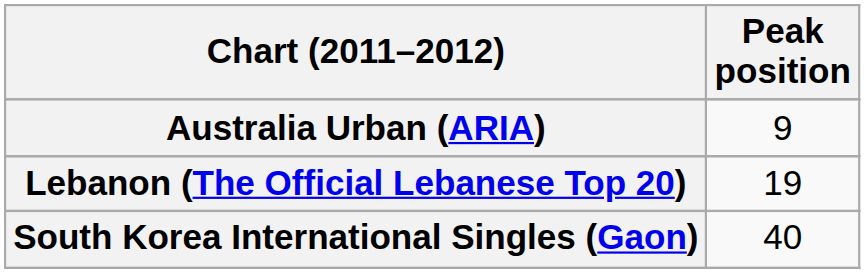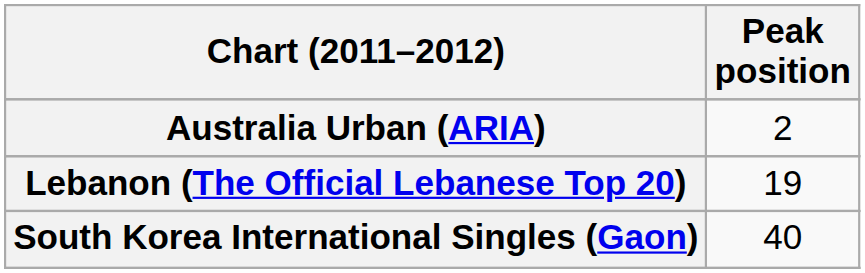 <table class="wikitable plainrowheaders sortable" style="text-align:center;">
 <tr>
 <th scope="col">Chart (2011–2012)</th>
 <th scope="col">Peak<br>position</th>
 </tr>
 <tr>
 </tr>
 <tr>
 <th scope="row">Australia Urban (<a href='#'>ARIA</a>)</th>
-<td style="text-align:center;">9</td>
+<td style="text-align:center;">2</td>
 </tr>
 <tr>
 </tr>
 <tr>
 </tr>
 <tr>
 </tr>
 <tr>
 </tr>
 <tr>
 </tr>
 <tr>
 </tr>
 <tr>
 </tr>
 <tr>
 </tr>
 <tr>
 <th scope="row">Lebanon (<a href='#'>The Official Lebanese Top 20</a>)</th>
 <td style="text-align:center;">19</td>
 </tr>
 <tr>
 </tr>
 <tr>
 </tr>
 <tr>
 </tr>
 <tr>
 <th scope="row">South Korea International Singles (<a href='#'>Gaon</a>)</th>
 <td style="text-align:center;">40</td>
 </tr>
 <tr>
 </tr>
 <tr>
 </tr>
 <tr>
 </tr>
 <tr>
 </tr>
 <tr>
 </tr>
 <tr>
 </tr>
 <tr>
 </tr>
 <tr>
 </tr>
 <tr>
 </tr>
 <tr>
 </tr>
 <tr>
 </tr>
 </table>
